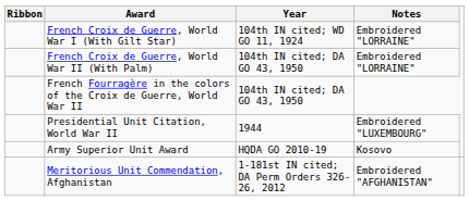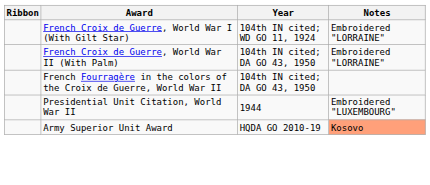 <table class="wikitable" align="left">
 <tr bgcolor="#efefef">
 <th>Ribbon</th>
 <th>Award</th>
 <th>Year</th>
 <th>Notes</th>
 </tr>
 <tr>
 <td></td>
 <td><a href='#'>French Croix de Guerre</a>, World War I (With Gilt Star)</td>
 <td>104th IN cited; WD GO 11, 1924</td>
 <td>Embroidered "LORRAINE"</td>
 </tr>
 <tr>
 <td></td>
 <td><a href='#'>French Croix de Guerre</a>, World War II (With Palm)</td>
 <td>104th IN cited; DA GO 43, 1950</td>
 <td>Embroidered "LORRAINE"</td>
 </tr>
 <tr>
 <td></td>
 <td>French <a href='#'>Fourragère</a> in the colors of the Croix de Guerre, World War II</td>
 <td>104th IN cited; DA GO 43, 1950</td>
 </tr>
 <tr>
 <td></td>
 <td>Presidential Unit Citation, World War II</td>
 <td>1944</td>
 <td>Embroidered "LUXEMBOURG"</td>
 </tr>
 <tr>
 <td></td>
 <td>Army Superior Unit Award</td>
 <td>HQDA GO 2010-19</td>
-<td>Kosovo</td>
-</tr>
-<tr>
-<td></td>
-<td><a href='#'>Meritorious Unit Commendation</a>, Afghanistan</td>
-<td>1-181st IN cited; DA Perm Orders 326-26, 2012</td>
-<td>Embroidered "AFGHANISTAN"</td>
-<td></td>
+<td style="background: lightsalmon;">Kosovo</td>
 </tr>
 </table>
